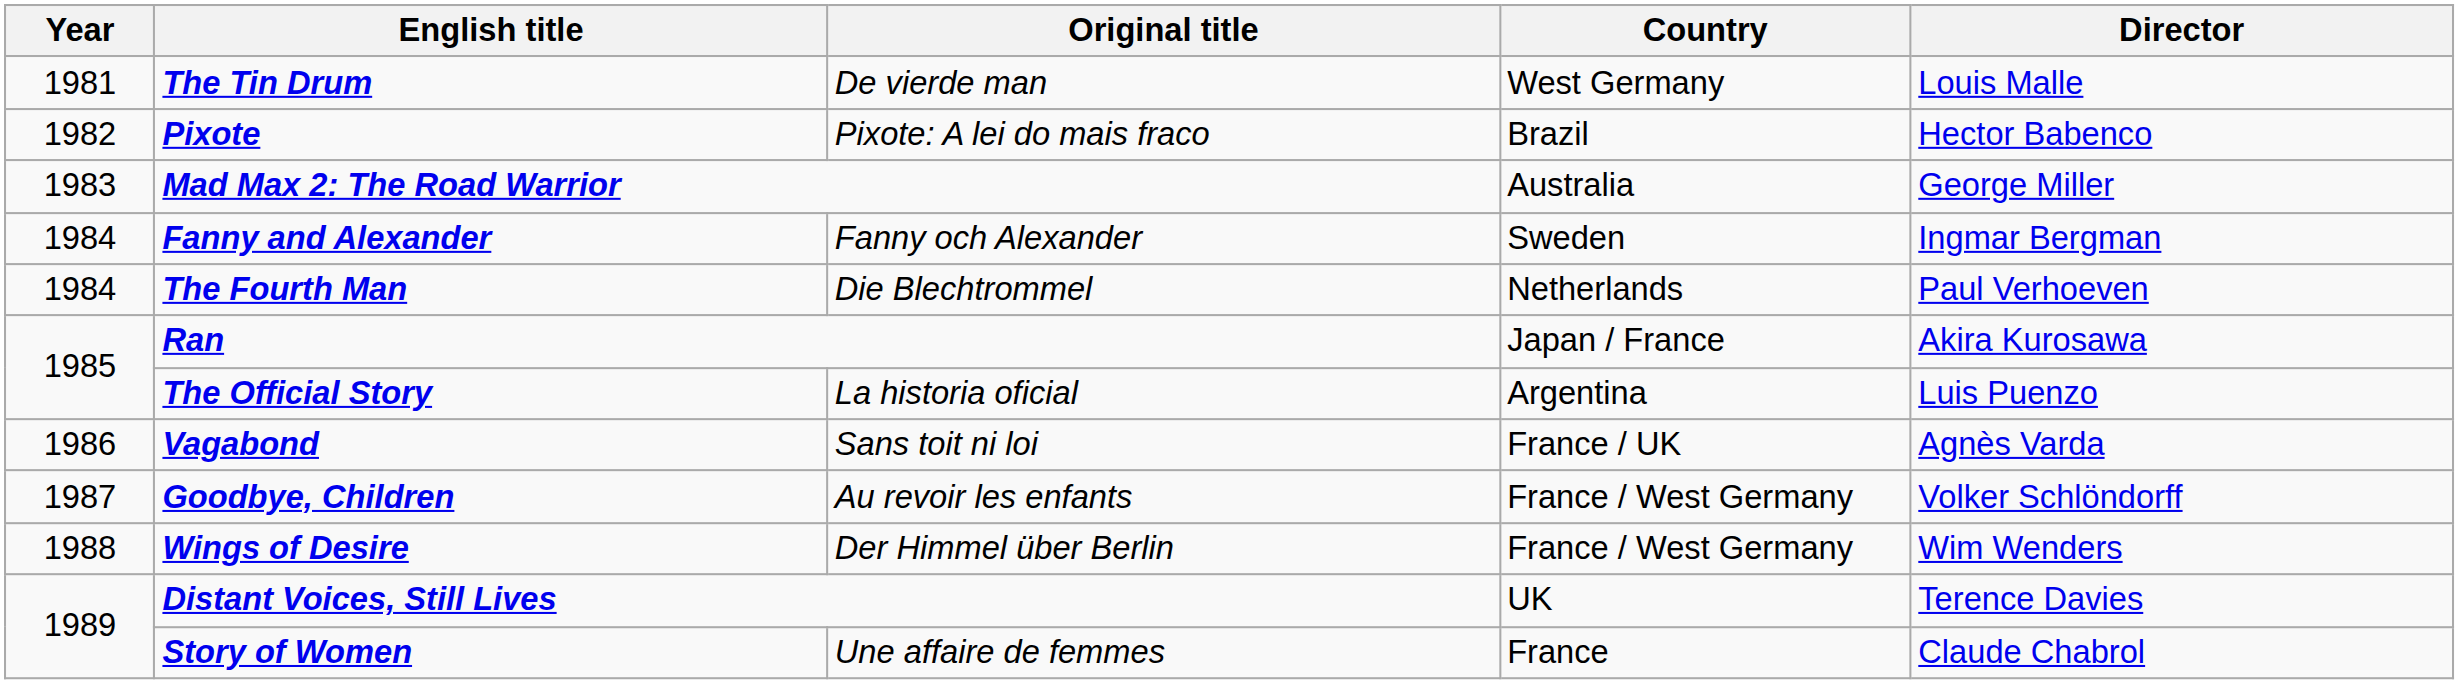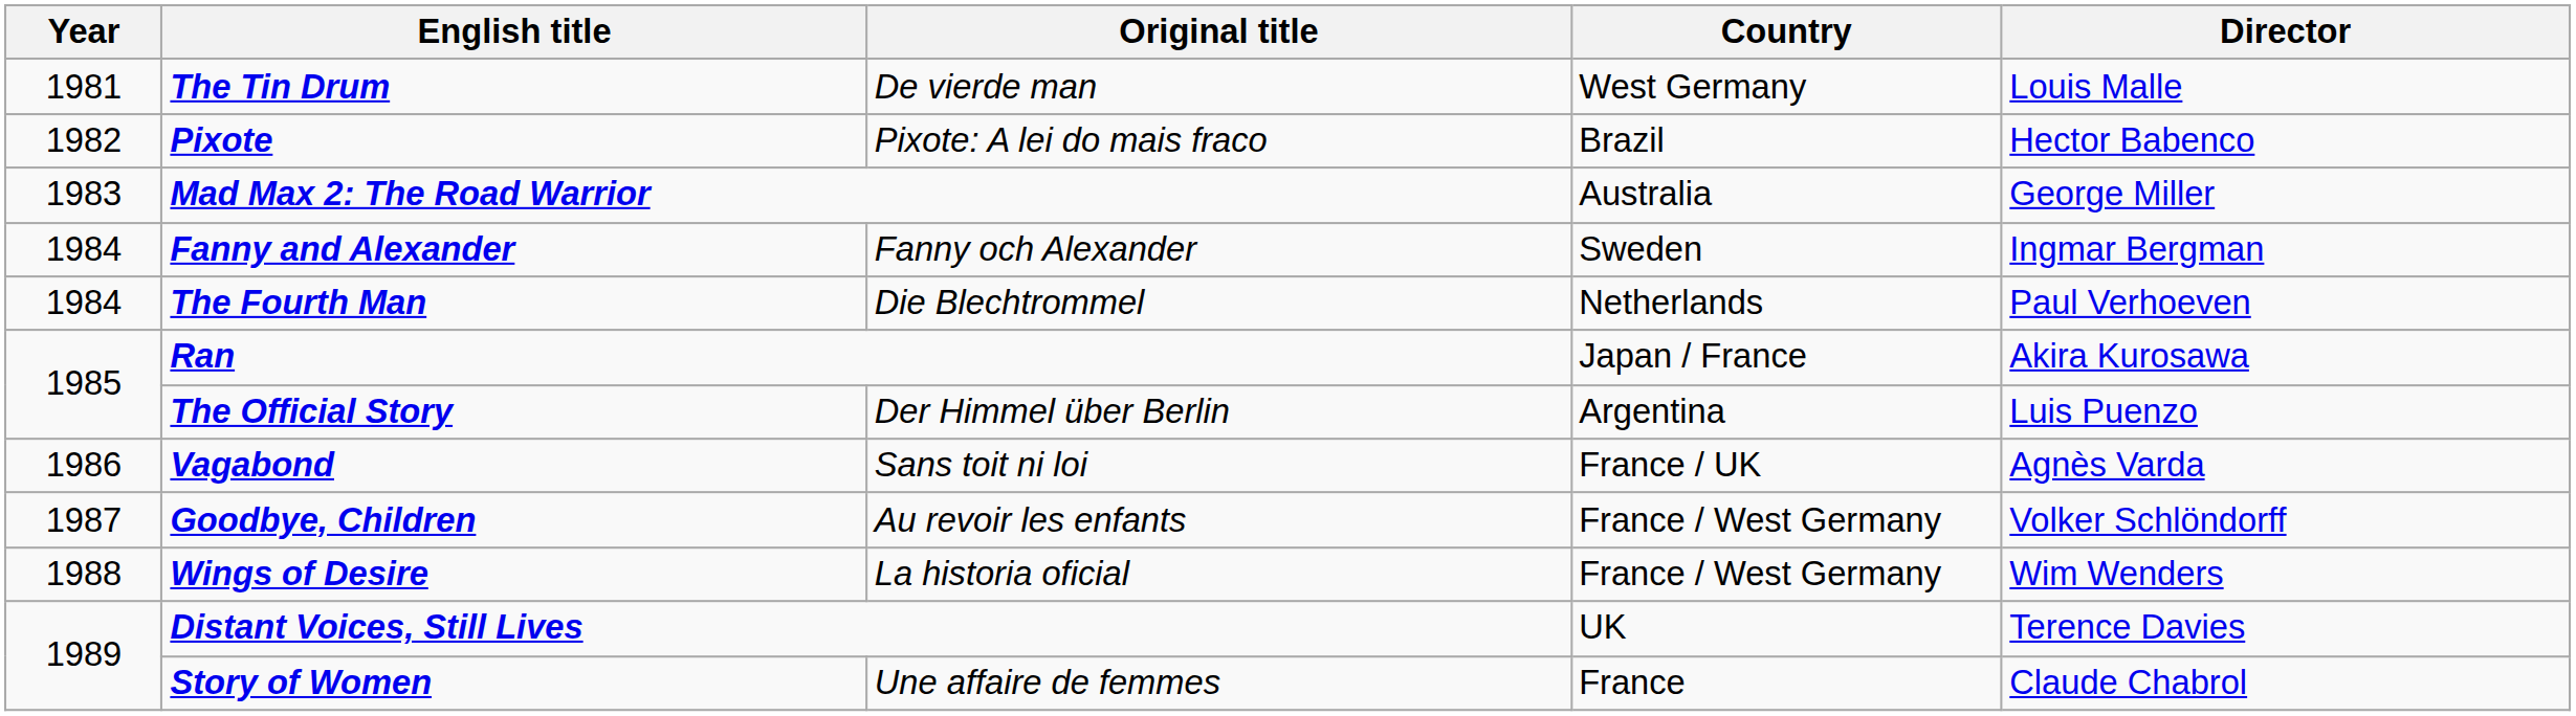 <table class="wikitable" width="95%" cellpadding="5">
 <tr>
 <th width="50"><strong>Year</strong></th>
 <th width="250"><strong>English title</strong></th>
 <th width="250"><strong>Original title</strong></th>
 <th width="150"><strong>Country</strong></th>
 <th width="200"><strong>Director</strong></th>
 </tr>
 <tr>
 <td style="text-align:center;">1981</td>
 <td><strong><em><a href='#'>The Tin Drum</a></em></strong></td>
 <td><em>De vierde man</em></td>
 <td>West Germany</td>
 <td><a href='#'>Louis Malle</a></td>
 </tr>
 <tr>
 <td style="text-align:center;">1982</td>
 <td><strong><em><a href='#'>Pixote</a></em></strong></td>
 <td><em>Pixote: A lei do mais fraco</em></td>
 <td>Brazil</td>
 <td><a href='#'>Hector Babenco</a></td>
 </tr>
 <tr>
 <td style="text-align:center;">1983</td>
 <td colspan="2"><strong><em><a href='#'>Mad Max 2: The Road Warrior</a></em></strong></td>
 <td>Australia</td>
 <td><a href='#'>George Miller</a></td>
 </tr>
 <tr>
 <td style="text-align:center;">1984</td>
 <td><strong><em><a href='#'>Fanny and Alexander</a></em></strong></td>
 <td><em>Fanny och Alexander</em></td>
 <td>Sweden</td>
 <td><a href='#'>Ingmar Bergman</a></td>
 </tr>
 <tr>
 <td style="text-align:center;">1984</td>
 <td><strong><em><a href='#'>The Fourth Man</a></em></strong></td>
 <td><em>Die Blechtrommel</em></td>
 <td>Netherlands</td>
 <td><a href='#'>Paul Verhoeven</a></td>
 </tr>
 <tr>
 <td rowspan="2" style="text-align:center;">1985</td>
 <td colspan="2"><strong><em><a href='#'>Ran</a></em></strong></td>
 <td>Japan / France</td>
 <td><a href='#'>Akira Kurosawa</a></td>
 </tr>
 <tr>
 <td><strong><em><a href='#'>The Official Story</a></em></strong></td>
-<td><em>La historia oficial</em></td>
+<td><em>Der Himmel über Berlin</em></td>
 <td>Argentina</td>
 <td><a href='#'>Luis Puenzo</a></td>
 </tr>
 <tr>
 <td style="text-align:center;">1986</td>
 <td><strong><em><a href='#'>Vagabond</a></em></strong></td>
 <td><em>Sans toit ni loi</em></td>
 <td>France / UK</td>
 <td><a href='#'>Agnès Varda</a></td>
 </tr>
 <tr>
 <td style="text-align:center;">1987</td>
 <td><strong><em><a href='#'>Goodbye, Children</a></em></strong></td>
 <td><em>Au revoir les enfants</em></td>
 <td>France / West Germany</td>
 <td><a href='#'>Volker Schlöndorff</a></td>
 </tr>
 <tr>
 <td style="text-align:center;">1988</td>
 <td><strong><em><a href='#'>Wings of Desire</a></em></strong></td>
-<td><em>Der Himmel über Berlin</em></td>
+<td><em>La historia oficial</em></td>
 <td>France / West Germany</td>
 <td><a href='#'>Wim Wenders</a></td>
 </tr>
 <tr>
 <td rowspan="2" style="text-align:center;">1989</td>
 <td colspan="2"><strong><em><a href='#'>Distant Voices, Still Lives</a></em></strong></td>
 <td>UK</td>
 <td><a href='#'>Terence Davies</a></td>
 </tr>
 <tr>
 <td><strong><em><a href='#'>Story of Women</a></em></strong></td>
 <td><em>Une affaire de femmes</em></td>
 <td>France</td>
 <td><a href='#'>Claude Chabrol</a></td>
 </tr>
 </table>
